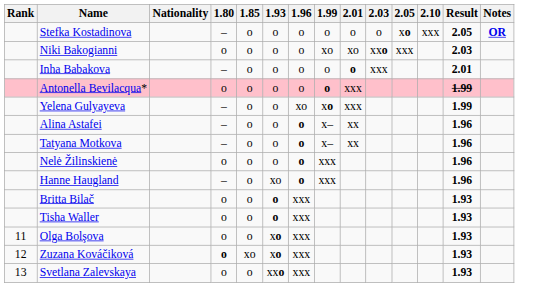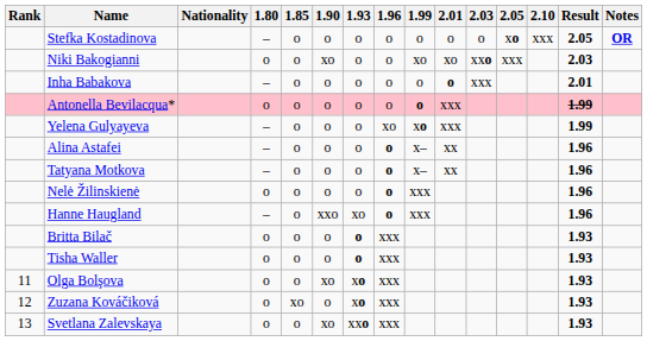 <table class="wikitable sortable" style="text-align:center">
 <tr>
 <th>Rank</th>
 <th>Name</th>
 <th>Nationality</th>
 <th>1.80</th>
 <th>1.85</th>
+<th>1.90</th>
 <th>1.93</th>
 <th>1.96</th>
 <th>1.99</th>
 <th>2.01</th>
 <th>2.03</th>
 <th>2.05</th>
 <th>2.10</th>
 <th>Result</th>
 <th>Notes</th>
 </tr>
 <tr>
 <td></td>
 <td align=left><a href='#'>Stefka Kostadinova</a></td>
 <td align=left></td>
 <td>–</td>
 <td>o</td>
 <td>o</td>
 <td>o</td>
 <td>o</td>
 <td>o</td>
 <td>o</td>
+<td>o</td>
 <td>x<strong>o</strong></td>
 <td>xxx</td>
 <td><strong>2.05</strong></td>
 <td><strong><a href='#'>OR</a></strong></td>
 </tr>
 <tr>
 <td></td>
 <td align=left><a href='#'>Niki Bakogianni</a></td>
 <td align=left></td>
 <td>o</td>
 <td>o</td>
+<td>xo</td>
 <td>o</td>
 <td>o</td>
 <td>xo</td>
 <td>xo</td>
 <td>xx<strong>o</strong></td>
 <td>xxx</td>
 <td></td>
 <td><strong>2.03</strong></td>
 <td></td>
 </tr>
 <tr>
 <td></td>
 <td align=left><a href='#'>Inha Babakova</a></td>
 <td align=left></td>
 <td>–</td>
 <td>o</td>
 <td>o</td>
 <td>o</td>
 <td>o</td>
+<td>o</td>
 <td><strong>o</strong></td>
 <td>xxx</td>
 <td></td>
 <td></td>
 <td><strong>2.01</strong></td>
 <td></td>
 </tr>
 <tr bgcolor=pink>
 <td></td>
 <td align=left><a href='#'>Antonella Bevilacqua</a>*</td>
 <td align=left></td>
+<td>o</td>
 <td>o</td>
 <td>o</td>
 <td>o</td>
 <td>o</td>
 <td><strong>o</strong></td>
 <td>xxx</td>
 <td></td>
 <td></td>
 <td></td>
 <td><s><strong>1.99</strong> </s></td>
 <td></td>
 </tr>
 <tr>
 <td></td>
 <td align=left><a href='#'>Yelena Gulyayeva</a></td>
 <td align=left></td>
 <td>–</td>
 <td>o</td>
 <td>o</td>
+<td>o</td>
 <td>xo</td>
 <td>x<strong>o</strong></td>
 <td>xxx</td>
 <td></td>
 <td></td>
 <td></td>
 <td><strong>1.99</strong></td>
 <td></td>
 </tr>
 <tr>
 <td></td>
 <td align=left><a href='#'>Alina Astafei</a></td>
 <td align=left></td>
 <td>–</td>
+<td>o</td>
 <td>o</td>
 <td>o</td>
 <td><strong>o</strong></td>
 <td>x–</td>
 <td>xx</td>
 <td></td>
 <td></td>
 <td></td>
 <td><strong>1.96</strong></td>
 <td></td>
 </tr>
 <tr>
 <td></td>
 <td align=left><a href='#'>Tatyana Motkova</a></td>
 <td align=left></td>
 <td>–</td>
 <td>o</td>
 <td>o</td>
+<td>o</td>
 <td><strong>o</strong></td>
 <td>x–</td>
 <td>xx</td>
 <td></td>
 <td></td>
 <td></td>
 <td><strong>1.96</strong></td>
 <td></td>
 </tr>
 <tr>
 <td></td>
 <td align=left><a href='#'>Nelė Žilinskienė</a></td>
 <td align=left></td>
+<td>o</td>
 <td>o</td>
 <td>o</td>
 <td>o</td>
 <td><strong>o</strong></td>
 <td>xxx</td>
 <td></td>
 <td></td>
 <td></td>
 <td></td>
 <td><strong>1.96</strong></td>
 <td></td>
 </tr>
 <tr>
 <td></td>
 <td align=left><a href='#'>Hanne Haugland</a></td>
 <td align=left></td>
 <td>–</td>
 <td>o</td>
+<td>xxo</td>
 <td>xo</td>
 <td><strong>o</strong></td>
 <td>xxx</td>
 <td></td>
 <td></td>
 <td></td>
 <td></td>
 <td><strong>1.96</strong></td>
 <td></td>
 </tr>
 <tr>
 <td></td>
 <td align=left><a href='#'>Britta Bilač</a></td>
 <td align=left></td>
+<td>o</td>
 <td>o</td>
 <td>o</td>
 <td><strong>o</strong></td>
 <td>xxx</td>
 <td></td>
 <td></td>
 <td></td>
 <td></td>
 <td></td>
 <td><strong>1.93</strong></td>
 <td></td>
 </tr>
 <tr>
 <td></td>
 <td align=left><a href='#'>Tisha Waller</a></td>
 <td align=left></td>
 <td>o</td>
 <td>o</td>
+<td>o</td>
 <td><strong>o</strong></td>
 <td>xxx</td>
 <td></td>
 <td></td>
 <td></td>
 <td></td>
 <td></td>
 <td><strong>1.93</strong></td>
 <td></td>
 </tr>
 <tr>
 <td>11</td>
 <td align=left><a href='#'>Olga Bolşova</a></td>
 <td align=left></td>
 <td>o</td>
 <td>o</td>
+<td>xo</td>
 <td>x<strong>o</strong></td>
 <td>xxx</td>
 <td></td>
 <td></td>
 <td></td>
 <td></td>
 <td></td>
 <td><strong>1.93</strong></td>
 <td></td>
 </tr>
 <tr>
 <td>12</td>
 <td align=left><a href='#'>Zuzana Kováčiková</a></td>
 <td align=left></td>
-<td><strong>o</strong></td>
+<td>o</td>
 <td>xo</td>
+<td>o</td>
 <td>x<strong>o</strong></td>
 <td>xxx</td>
 <td></td>
 <td></td>
 <td></td>
 <td></td>
 <td></td>
 <td><strong>1.93</strong></td>
 <td></td>
 </tr>
 <tr>
 <td>13</td>
 <td align=left><a href='#'>Svetlana Zalevskaya</a></td>
 <td align=left></td>
 <td>o</td>
 <td>o</td>
+<td>xo</td>
 <td>xx<strong>o</strong></td>
 <td>xxx</td>
 <td></td>
 <td></td>
 <td></td>
 <td></td>
 <td></td>
 <td><strong>1.93</strong></td>
 <td></td>
 </tr>
 </table>
